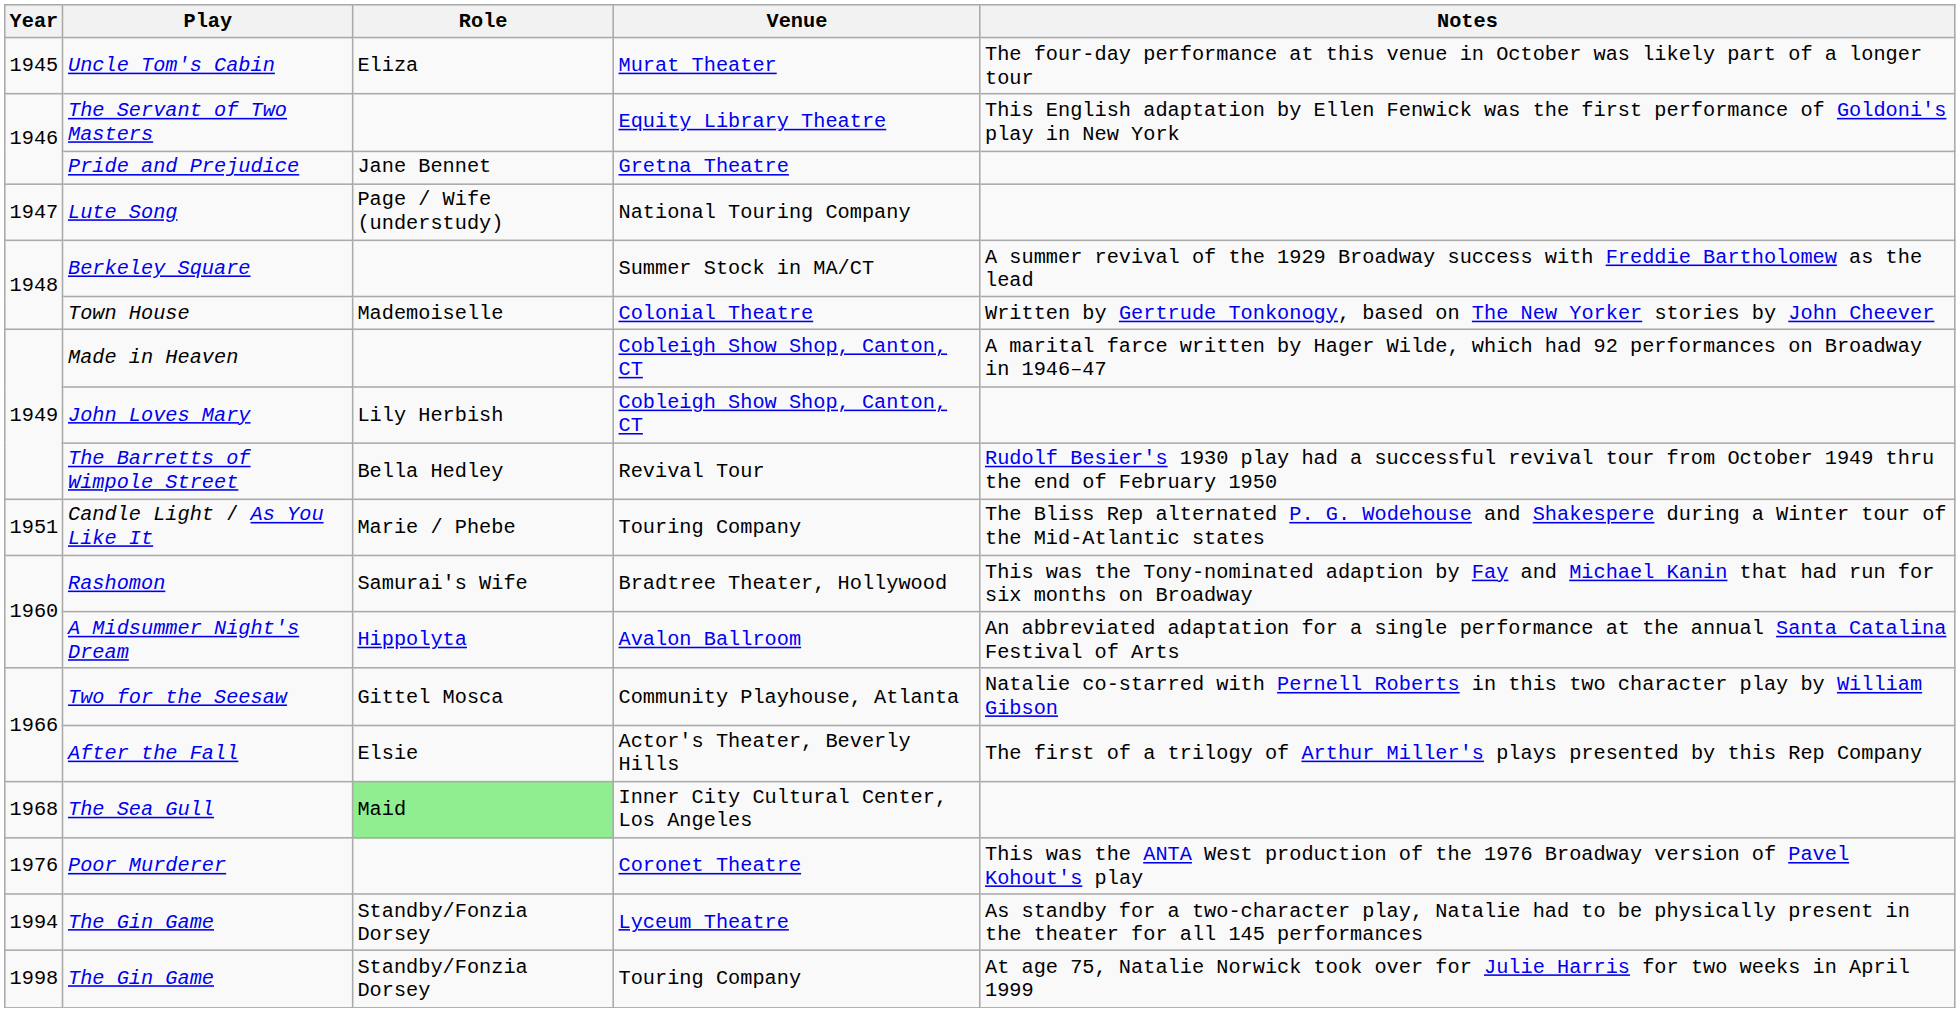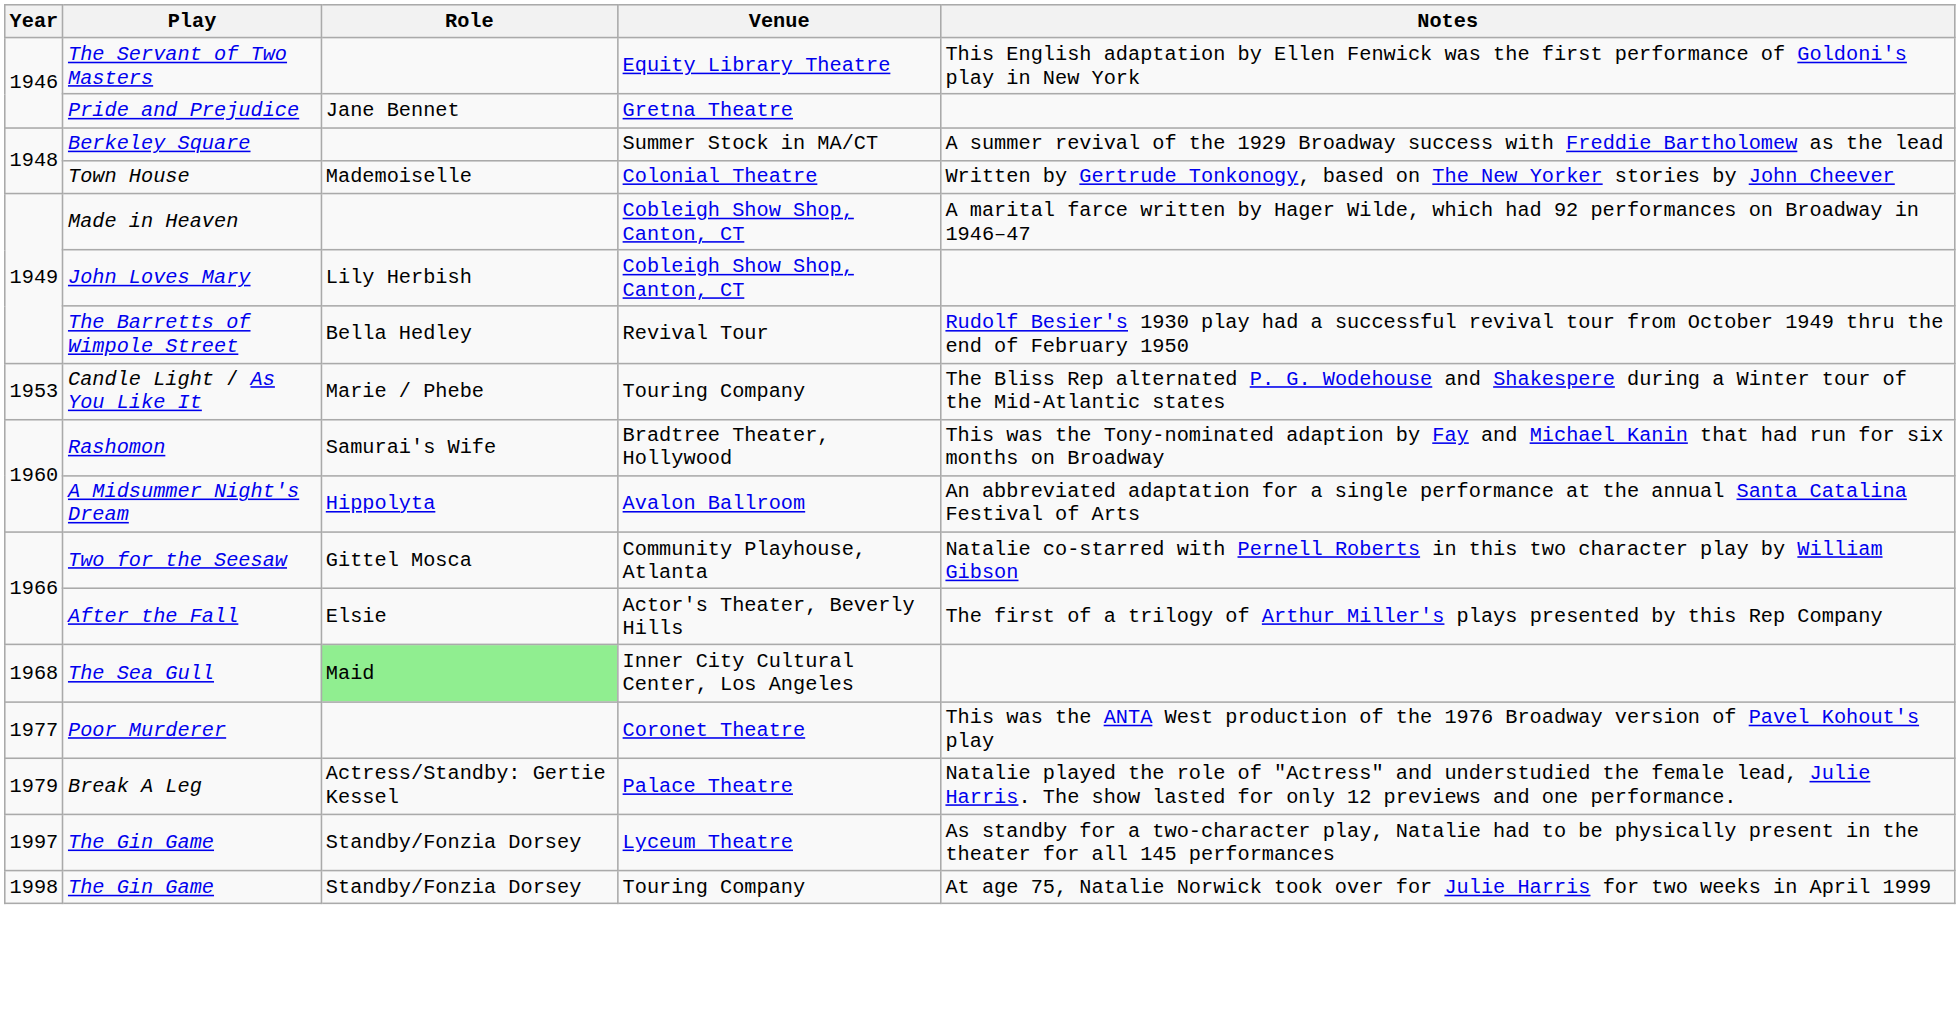 <table class="wikitable sortable plainrowheaders">
 <tr>
 <th scope="col">Year</th>
 <th scope="col">Play</th>
 <th scope="col">Role</th>
 <th scope="col">Venue</th>
 <th scope="col">Notes</th>
-</tr>
-<tr>
-<td>1945</td>
-<td><em><a href='#'>Uncle Tom's Cabin</a></em></td>
-<td>Eliza</td>
-<td><a href='#'>Murat Theater</a></td>
-<td>The four-day performance at this venue in October was likely part of a longer tour</td>
 </tr>
 <tr>
 <td rowspan=2>1946</td>
 <td><em><a href='#'>The Servant of Two Masters</a></em></td>
 <td></td>
 <td><a href='#'>Equity Library Theatre</a></td>
 <td>This English adaptation by Ellen Fenwick was the first performance of <a href='#'>Goldoni's</a> play in New York</td>
 </tr>
 <tr>
 <td><em><a href='#'>Pride and Prejudice</a></em></td>
 <td>Jane Bennet</td>
 <td><a href='#'>Gretna Theatre</a></td>
-<td></td>
-</tr>
-<tr>
-<td>1947</td>
-<td><em><a href='#'>Lute Song</a></em></td>
-<td>Page / Wife (understudy)</td>
-<td>National Touring Company</td>
 <td></td>
 </tr>
 <tr>
 <td rowspan=2>1948</td>
 <td><em><a href='#'>Berkeley Square</a></em></td>
 <td></td>
 <td>Summer Stock in MA/CT</td>
 <td>A summer revival of the 1929 Broadway success with <a href='#'>Freddie Bartholomew</a> as the lead</td>
 </tr>
 <tr>
 <td><em>Town House</em></td>
 <td>Mademoiselle</td>
 <td><a href='#'>Colonial Theatre</a></td>
 <td>Written by <a href='#'>Gertrude Tonkonogy</a>, based on <a href='#'>The New Yorker</a> stories by <a href='#'>John Cheever</a></td>
 </tr>
 <tr>
 <td rowspan=3>1949</td>
 <td><em>Made in Heaven</em></td>
 <td></td>
 <td><a href='#'>Cobleigh Show Shop, Canton, CT</a></td>
 <td>A marital farce written by Hager Wilde, which had 92 performances on Broadway in 1946–47</td>
 </tr>
 <tr>
 <td><em><a href='#'>John Loves Mary</a></em></td>
 <td>Lily Herbish</td>
 <td><a href='#'>Cobleigh Show Shop, Canton, CT</a></td>
 <td></td>
 </tr>
 <tr>
 <td><em><a href='#'>The Barretts of Wimpole Street</a></em></td>
 <td>Bella Hedley</td>
 <td>Revival Tour</td>
 <td><a href='#'>Rudolf Besier's</a> 1930 play had a successful revival tour from October 1949 thru the end of February 1950</td>
 </tr>
 <tr>
-<td>1951</td>
+<td>1953</td>
 <td><em>Candle Light</em> / <em><a href='#'>As You Like It</a></em></td>
 <td>Marie / Phebe</td>
 <td>Touring Company</td>
 <td>The Bliss Rep alternated <a href='#'>P. G. Wodehouse</a> and <a href='#'>Shakespere</a> during a Winter tour of the Mid-Atlantic states</td>
 </tr>
 <tr>
 <td rowspan=2>1960</td>
 <td><em><a href='#'>Rashomon</a></em></td>
 <td>Samurai's Wife</td>
 <td>Bradtree Theater, Hollywood</td>
 <td>This was the Tony-nominated adaption by <a href='#'>Fay</a> and <a href='#'>Michael Kanin</a> that had run for six months on Broadway</td>
 </tr>
 <tr>
 <td><em><a href='#'>A Midsummer Night's Dream</a></em></td>
 <td><a href='#'>Hippolyta</a></td>
 <td><a href='#'>Avalon Ballroom</a></td>
 <td>An abbreviated adaptation for a single performance at the annual <a href='#'>Santa Catalina</a> Festival of Arts</td>
 </tr>
 <tr>
 <td rowspan=2>1966</td>
 <td><em><a href='#'>Two for the Seesaw</a></em></td>
 <td>Gittel Mosca</td>
 <td>Community Playhouse, Atlanta</td>
 <td>Natalie co-starred with <a href='#'>Pernell Roberts</a> in this two character play by <a href='#'>William Gibson</a></td>
 </tr>
 <tr>
 <td><em><a href='#'>After the Fall</a></em></td>
 <td>Elsie</td>
 <td>Actor's Theater, Beverly Hills</td>
 <td>The first of a trilogy of <a href='#'>Arthur Miller's</a> plays presented by this Rep Company</td>
 </tr>
 <tr>
 <td>1968</td>
 <td><em><a href='#'>The Sea Gull</a></em></td>
 <td style="background: lightgreen;">Maid</td>
 <td>Inner City Cultural Center, Los Angeles</td>
 <td></td>
 </tr>
 <tr>
-<td>1976</td>
+<td>1977</td>
 <td><em><a href='#'>Poor Murderer</a></em></td>
 <td></td>
 <td><a href='#'>Coronet Theatre</a></td>
 <td>This was the <a href='#'>ANTA</a> West production of the 1976 Broadway version of <a href='#'>Pavel Kohout's</a> play</td>
 </tr>
 <tr>
-<td>1994</td>
+<td>1979</td>
+<td><em>Break A Leg</em></td>
+<td>Actress/Standby: Gertie Kessel</td>
+<td><a href='#'>Palace Theatre</a></td>
+<td>Natalie played the role of "Actress" and understudied the female lead, <a href='#'>Julie Harris</a>. The show lasted for only 12 previews and one performance.</td>
+</tr>
+<tr>
+<td>1997</td>
 <td><em><a href='#'>The Gin Game</a></em></td>
 <td>Standby/Fonzia Dorsey</td>
 <td><a href='#'>Lyceum Theatre</a></td>
 <td>As standby for a two-character play, Natalie had to be physically present in the theater for all 145 performances</td>
 </tr>
 <tr>
 <td>1998</td>
 <td><em><a href='#'>The Gin Game</a></em></td>
 <td>Standby/Fonzia Dorsey</td>
 <td>Touring Company</td>
 <td>At age 75, Natalie Norwick took over for <a href='#'>Julie Harris</a> for two weeks in April 1999</td>
 </tr>
 </table>
